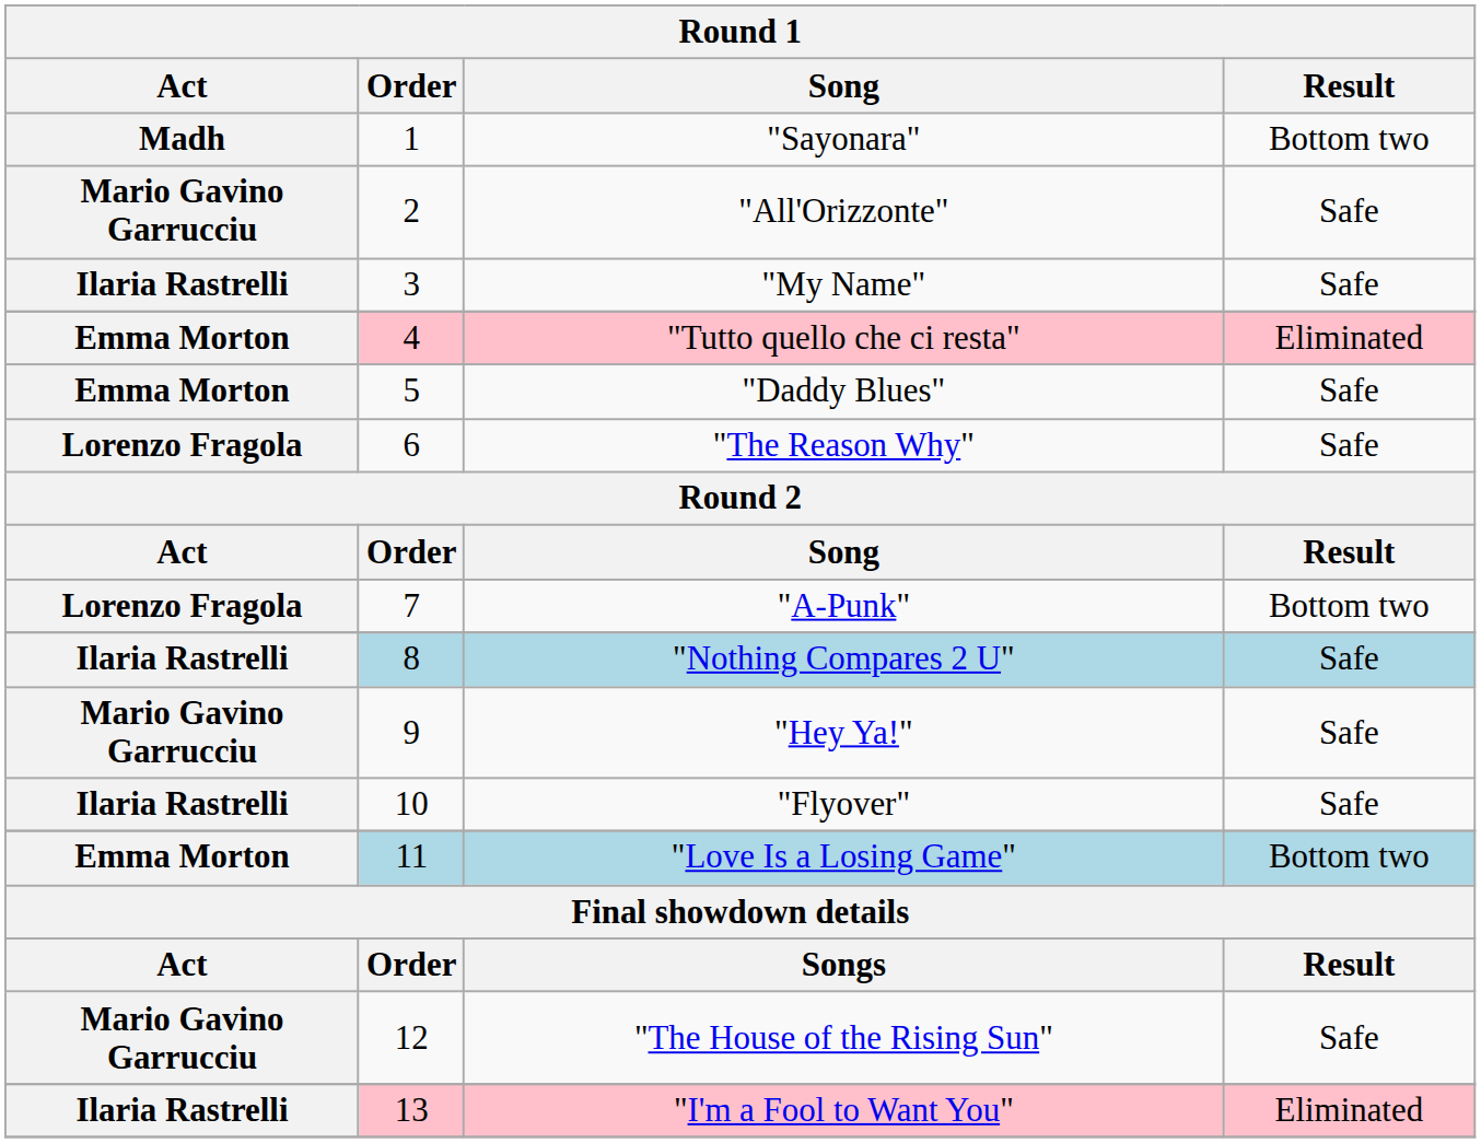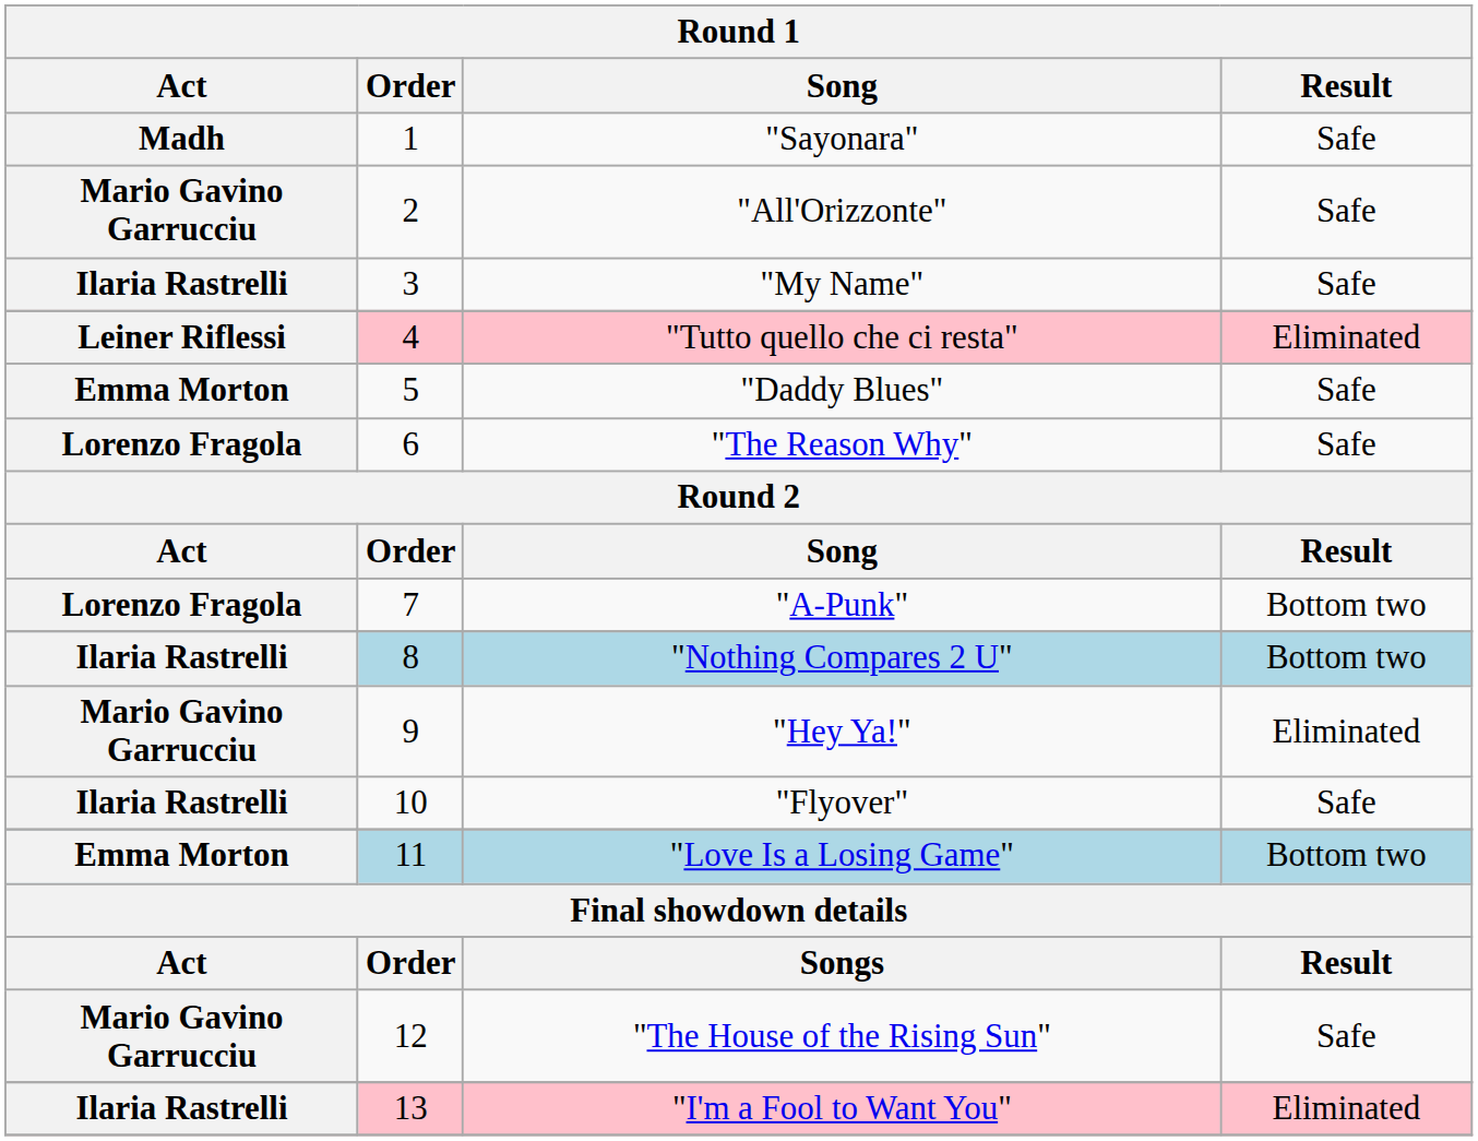 <table class="wikitable plainrowheaders" style="text-align:center;">
 <tr>
 <th colspan="4">Round 1</th>
 </tr>
 <tr>
 <th scope="col" style="width:10em;">Act</th>
 <th scope="col">Order</th>
 <th scope="col" style="width:22em;">Song</th>
 <th scope="col" style="width:7em;">Result</th>
 </tr>
 <tr>
 <th scope="row">Madh</th>
 <td>1</td>
 <td>"Sayonara"</td>
-<td>Bottom two</td>
+<td>Safe</td>
 </tr>
 <tr>
 <th scope="row">Mario Gavino Garrucciu</th>
 <td>2</td>
 <td>"All'Orizzonte"</td>
 <td>Safe</td>
 </tr>
 <tr>
 <th scope="row">Ilaria Rastrelli</th>
 <td>3</td>
 <td>"My Name"</td>
 <td>Safe</td>
 </tr>
 <tr>
 </tr>
 <tr style="background:pink;">
-<th scope="row">Emma Morton</th>
+<th scope="row">Leiner Riflessi</th>
 <td>4</td>
 <td>"Tutto quello che ci resta"</td>
 <td>Eliminated</td>
 </tr>
 <tr>
 <th scope="row">Emma Morton</th>
 <td>5</td>
 <td>"Daddy Blues"</td>
 <td>Safe</td>
 </tr>
 <tr>
 <th scope="row">Lorenzo Fragola</th>
 <td>6</td>
 <td>"<a href='#'>The Reason Why</a>"</td>
 <td>Safe</td>
 </tr>
 <tr>
 <th colspan="4">Round 2</th>
 </tr>
 <tr>
 <th scope="col" style="width:10em;">Act</th>
 <th scope="col">Order</th>
 <th scope="col" style="width:20em;">Song</th>
 <th scope="col" style="width:7em;">Result</th>
 </tr>
 <tr>
 <th scope="row">Lorenzo Fragola</th>
 <td>7</td>
 <td>"<a href='#'>A-Punk</a>"</td>
 <td>Bottom two</td>
 </tr>
 <tr>
 </tr>
 <tr style="background:lightblue;">
 <th scope="row">Ilaria Rastrelli</th>
 <td>8</td>
 <td>"<a href='#'>Nothing Compares 2 U</a>"</td>
-<td>Safe</td>
+<td>Bottom two</td>
 </tr>
 <tr>
 <th scope="row">Mario Gavino Garrucciu</th>
 <td>9</td>
 <td>"<a href='#'>Hey Ya!</a>"</td>
-<td>Safe</td>
+<td>Eliminated</td>
 </tr>
 <tr>
 <th scope="row">Ilaria Rastrelli</th>
 <td>10</td>
 <td>"Flyover"</td>
 <td>Safe</td>
 </tr>
 <tr>
 </tr>
 <tr style="background:lightblue;">
 <th scope="row">Emma Morton</th>
 <td>11</td>
 <td>"<a href='#'>Love Is a Losing Game</a>"</td>
 <td>Bottom two</td>
 </tr>
 <tr>
 <th colspan="4">Final showdown details</th>
 </tr>
 <tr>
 <th scope="col" style="width:10em;">Act</th>
 <th scope="col">Order</th>
 <th scope="col" style="width:22em;">Songs</th>
 <th scope="col" style="width:7em;">Result</th>
 </tr>
 <tr>
 <th scope="row">Mario Gavino Garrucciu</th>
 <td>12</td>
 <td>"<a href='#'>The House of the Rising Sun</a>"</td>
 <td>Safe</td>
 </tr>
 <tr>
 </tr>
 <tr style="background:pink;">
 <th scope="row">Ilaria Rastrelli</th>
 <td>13</td>
 <td>"<a href='#'>I'm a Fool to Want You</a>"</td>
 <td>Eliminated</td>
 </tr>
 <tr>
 </tr>
 </table>
